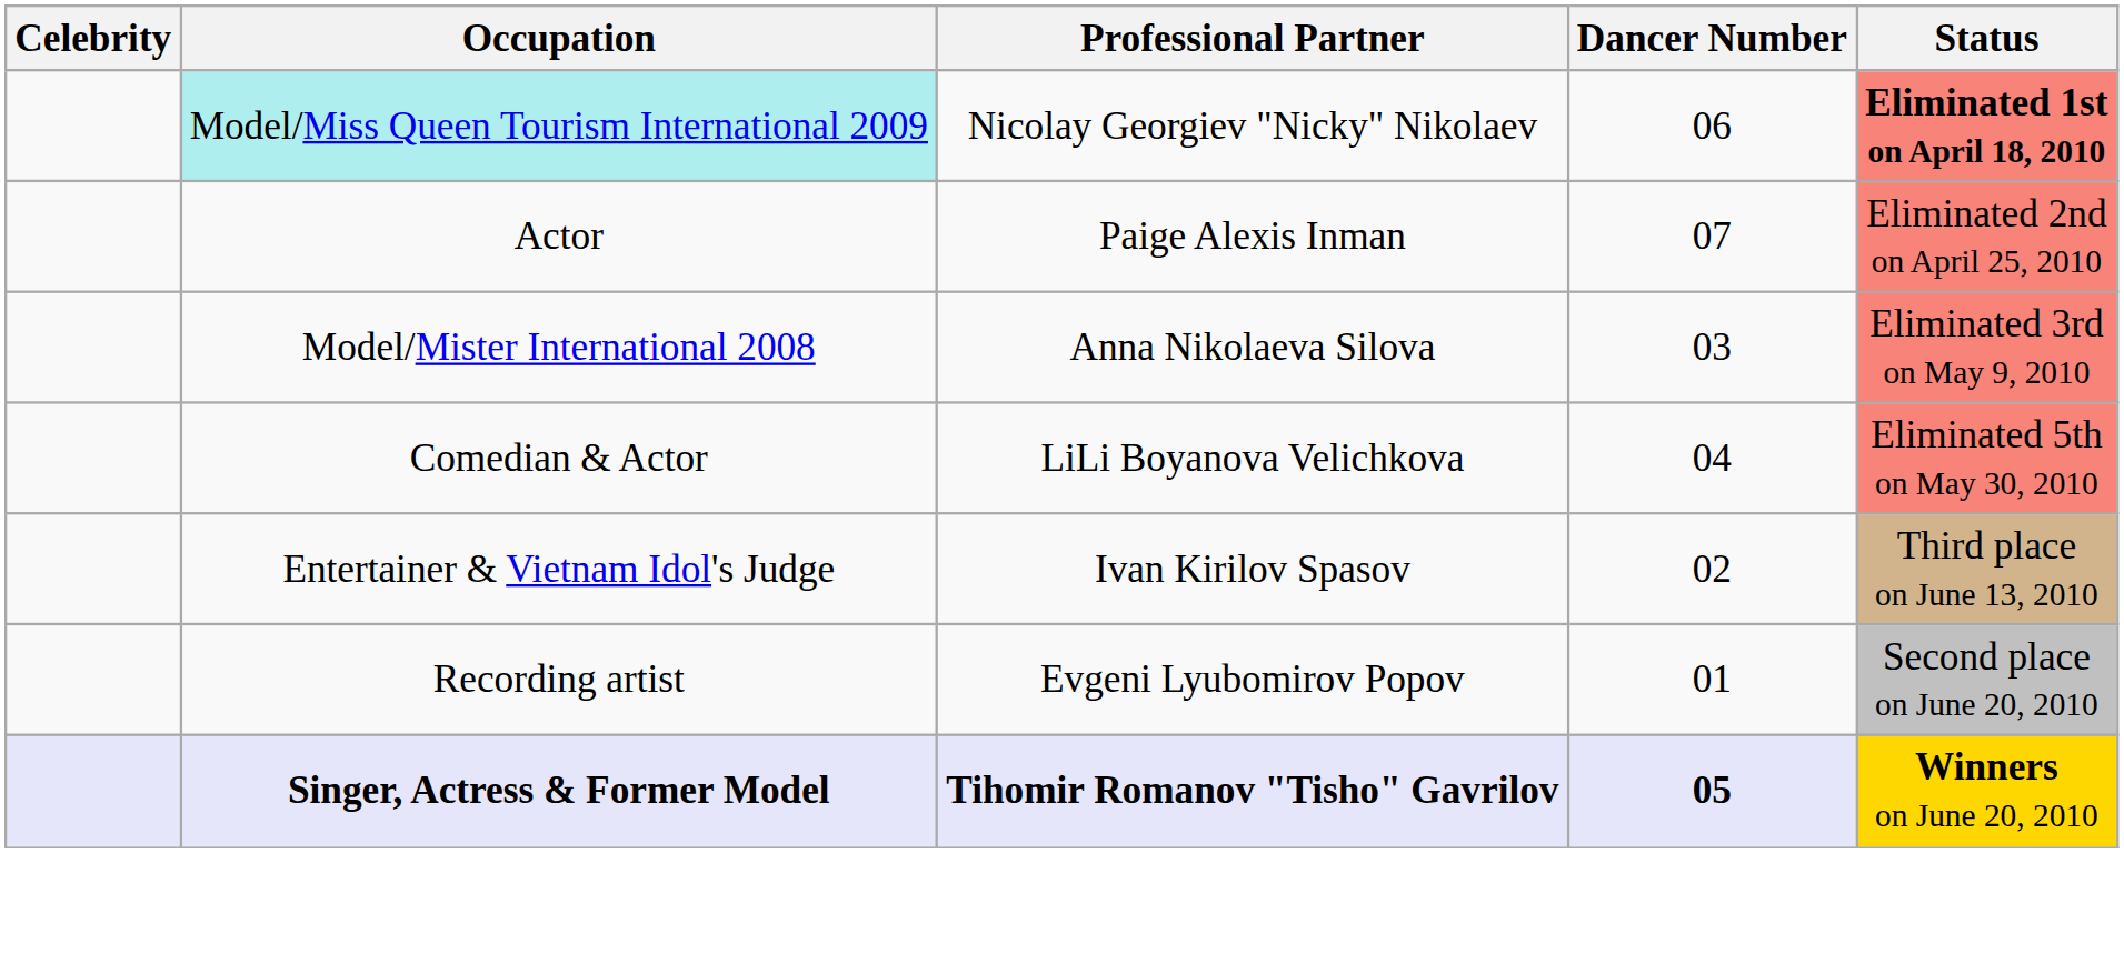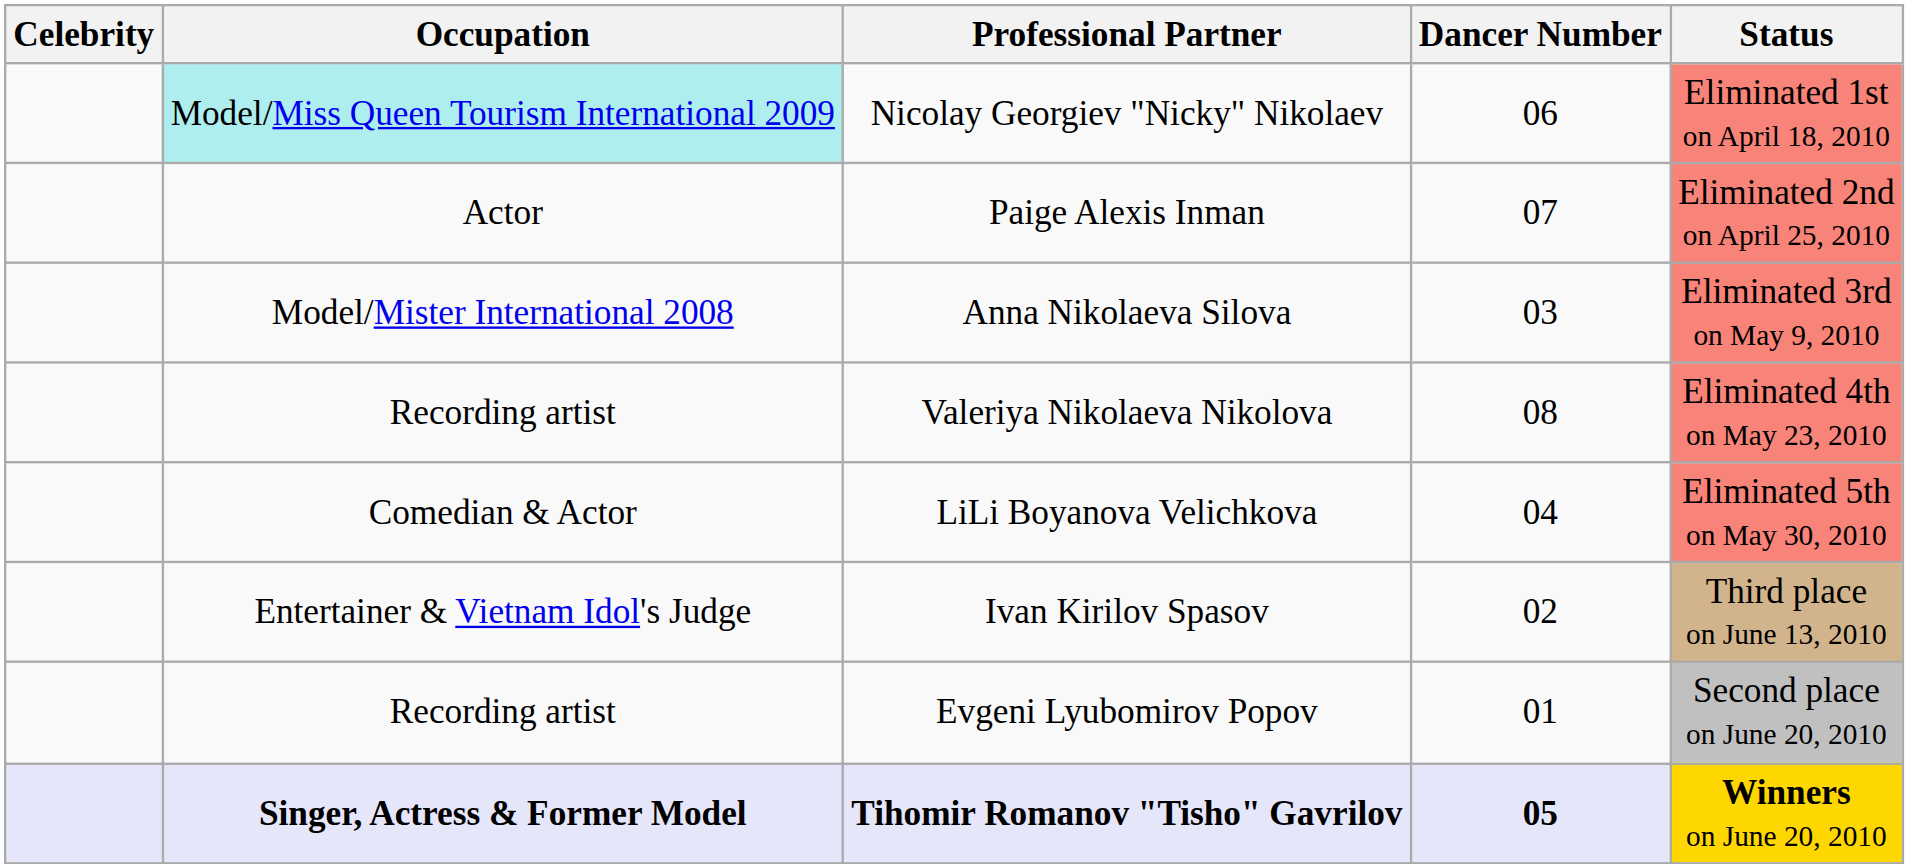 <table class="wikitable sortable" align=center border="2" cellpadding="3" cellspacing="0" style="text-align:center; font-size:95%">
 <tr>
 <th>Celebrity</th>
 <th>Occupation</th>
 <th>Professional Partner</th>
 <th>Dancer Number</th>
 <th>Status</th>
 </tr>
 <tr>
 <td></td>
 <td style="background: paleturquoise;">Model/<a href='#'>Miss Queen Tourism International 2009</a></td>
 <td>Nicolay Georgiev "Nicky" Nikolaev</td>
 <td>06</td>
-<td style="text-align:center; background:#F88379;"><strong>Eliminated 1st<br><small>on April 18, 2010</small></strong></td>
+<td style="text-align:center; background:#F88379;">Eliminated 1st<br><small>on April 18, 2010</small></td>
 </tr>
 <tr>
 <td></td>
 <td>Actor</td>
 <td>Paige Alexis Inman</td>
 <td>07</td>
 <td style="text-align:center; background:#F88379;">Eliminated 2nd<br><small>on April 25, 2010</small></td>
 </tr>
 <tr>
 <td></td>
 <td>Model/<a href='#'>Mister International 2008</a></td>
 <td>Anna Nikolaeva Silova</td>
 <td>03</td>
 <td style="text-align:center; background:#F88379;">Eliminated 3rd<br><small>on May 9, 2010</small></td>
+</tr>
+<tr>
+<td></td>
+<td>Recording artist</td>
+<td>Valeriya Nikolaeva Nikolova</td>
+<td>08</td>
+<td style="text-align:center; background:#F88379;">Eliminated 4th<br><small>on May 23, 2010</small></td>
 </tr>
 <tr>
 <td></td>
 <td>Comedian & Actor</td>
 <td>LiLi Boyanova Velichkova</td>
 <td>04</td>
 <td style="text-align:center; background:#F88379;">Eliminated 5th<br><small>on May 30, 2010</small></td>
 </tr>
 <tr>
 <td></td>
 <td>Entertainer & <a href='#'>Vietnam Idol</a>'s Judge</td>
 <td>Ivan Kirilov Spasov</td>
 <td>02</td>
 <td style="text-align:center; background:tan;">Third place<br><small>on June 13, 2010</small></td>
 </tr>
 <tr>
 <td></td>
 <td>Recording artist</td>
 <td>Evgeni Lyubomirov Popov</td>
 <td>01</td>
 <td style="text-align:center; background:silver;">Second place<br><small>on June 20, 2010</small></td>
 </tr>
 <tr bgcolor="lavender">
 <td></td>
 <td><strong>Singer, Actress & Former Model</strong></td>
 <td><strong>Tihomir Romanov "Tisho" Gavrilov</strong></td>
 <td><strong>05</strong></td>
 <td style="text-align:center; background:gold;"><strong>Winners</strong><br><small>on June 20, 2010</small></td>
 </tr>
 <tr>
 </tr>
 </table>
